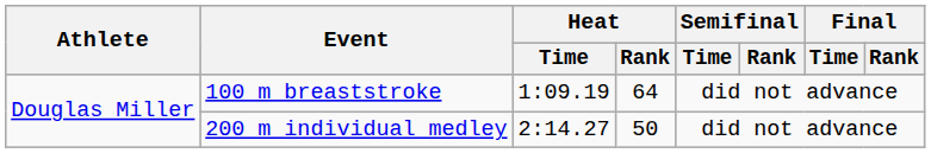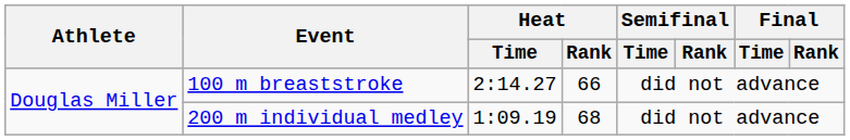 <table class=wikitable style="font-size:90%">
 <tr>
 <th rowspan="2">Athlete</th>
 <th rowspan="2">Event</th>
 <th colspan="2">Heat</th>
 <th colspan="2">Semifinal</th>
 <th colspan="2">Final</th>
 </tr>
 <tr style="font-size:95%">
 <th>Time</th>
 <th>Rank</th>
 <th>Time</th>
 <th>Rank</th>
 <th>Time</th>
 <th>Rank</th>
 </tr>
 <tr align=center>
 <td align=left rowspan=2><a href='#'>Douglas Miller</a></td>
 <td align=left><a href='#'>100 m breaststroke</a></td>
-<td>1:09.19</td>
-<td>64</td>
+<td>2:14.27</td>
+<td>66</td>
 <td colspan=4>did not advance</td>
 </tr>
 <tr align=center>
 <td align=left><a href='#'>200 m individual medley</a></td>
-<td>2:14.27</td>
-<td>50</td>
+<td>1:09.19</td>
+<td>68</td>
 <td colspan=4>did not advance</td>
 </tr>
 </table>
